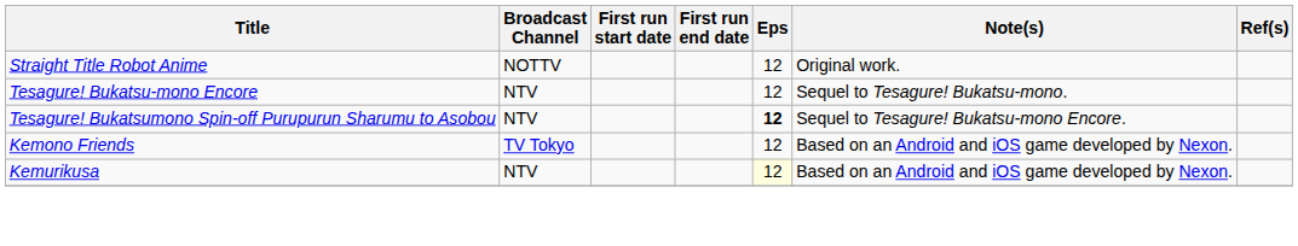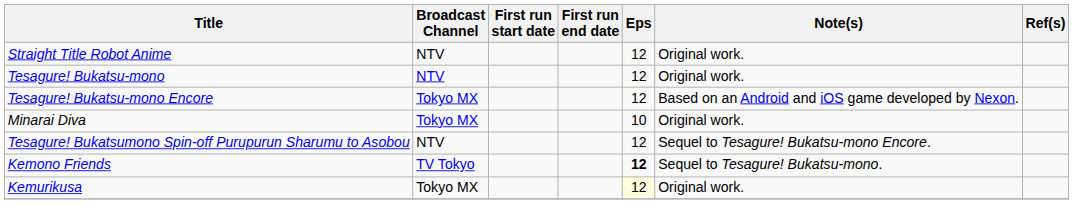 <table class="wikitable sortable">
 <tr>
 <th scope="col">Title</th>
 <th scope="col">Broadcast<br>Channel</th>
 <th scope="col">First run<br>start date</th>
 <th scope="col">First run<br>end date</th>
 <th scope="col" class="unsortable">Eps</th>
 <th scope="col" class="unsortable">Note(s)</th>
 <th scope="col" class="unsortable">Ref(s)</th>
 </tr>
 <tr>
 <td><em><a href='#'>Straight Title Robot Anime</a></em></td>
-<td>NOTTV</td>
+<td>NTV</td>
+<td></td>
+<td></td>
+<td style="text-align:center">12</td>
+<td>Original work.</td>
+<td style="text-align:center"></td>
+</tr>
+<tr>
+<td><em><a href='#'>Tesagure! Bukatsu-mono</a></em></td>
+<td><a href='#'>NTV</a></td>
 <td></td>
 <td></td>
 <td style="text-align:center">12</td>
 <td>Original work.</td>
 <td style="text-align:center"></td>
 </tr>
 <tr>
 <td><em><a href='#'>Tesagure! Bukatsu-mono Encore</a></em></td>
-<td>NTV</td>
+<td><a href='#'>Tokyo MX</a></td>
 <td></td>
 <td></td>
 <td style="text-align:center">12</td>
-<td>Sequel to <em>Tesagure! Bukatsu-mono</em>.</td>
+<td>Based on an <a href='#'>Android</a> and <a href='#'>iOS</a> game developed by <a href='#'>Nexon</a>.</td>
+<td style="text-align:center"></td>
+</tr>
+<tr>
+<td><em>Minarai Diva</em></td>
+<td><a href='#'>Tokyo MX</a></td>
+<td></td>
+<td></td>
+<td style="text-align:center">10</td>
+<td>Original work.</td>
 <td style="text-align:center"></td>
 </tr>
 <tr>
 <td><em><a href='#'>Tesagure! Bukatsumono Spin-off Purupurun Sharumu to Asobou</a></em></td>
 <td>NTV</td>
 <td></td>
 <td></td>
-<td style="text-align:center"><strong>12</strong></td>
+<td style="text-align:center">12</td>
 <td>Sequel to <em>Tesagure! Bukatsu-mono Encore</em>.</td>
 <td style="text-align:center"></td>
 </tr>
 <tr>
 <td><em><a href='#'>Kemono Friends</a></em></td>
 <td><a href='#'>TV Tokyo</a></td>
 <td></td>
 <td></td>
-<td style="text-align:center">12</td>
-<td>Based on an <a href='#'>Android</a> and <a href='#'>iOS</a> game developed by <a href='#'>Nexon</a>.</td>
+<td style="text-align:center"><strong>12</strong></td>
+<td>Sequel to <em>Tesagure! Bukatsu-mono</em>.</td>
 <td style="text-align:center"></td>
 </tr>
 <tr>
 <td><em><a href='#'>Kemurikusa</a></em></td>
-<td>NTV</td>
+<td>Tokyo MX</td>
 <td></td>
 <td></td>
 <td style="background: lightyellow; text-align:center">12</td>
-<td>Based on an <a href='#'>Android</a> and <a href='#'>iOS</a> game developed by <a href='#'>Nexon</a>.</td>
+<td>Original work.</td>
 <td style="text-align:center"></td>
 </tr>
 <tr>
 </tr>
 </table>
